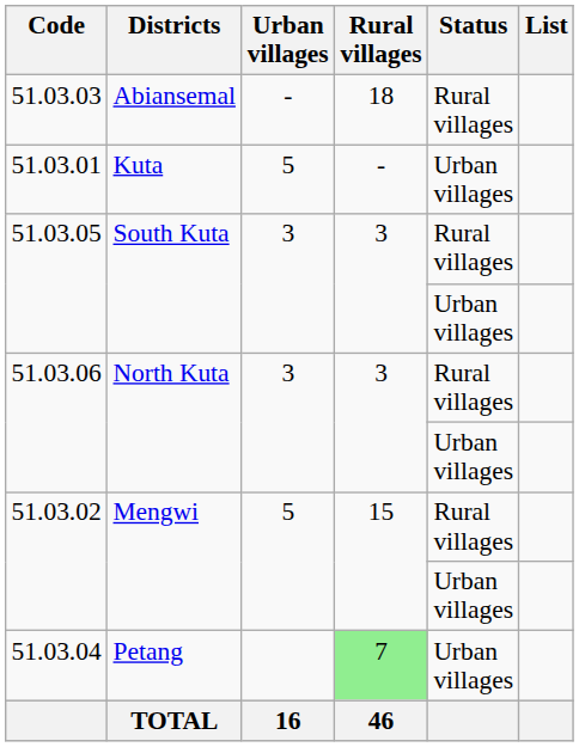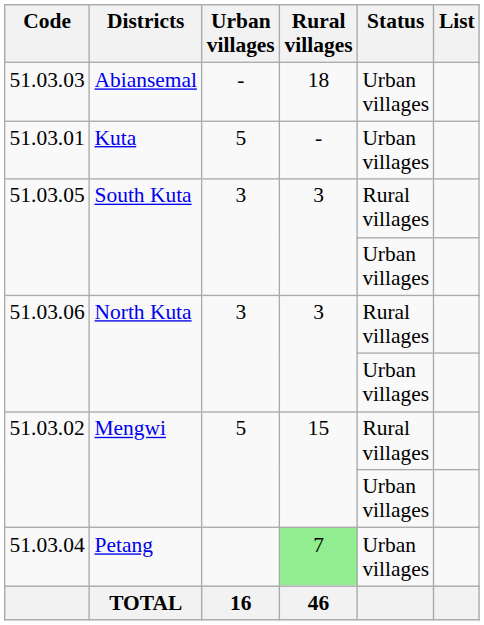 <table class="wikitable sortable">
 <tr valign="top" style="background-color: #ccc;">
 <th>Code</th>
 <th>Districts</th>
 <th>Urban <br>villages</th>
 <th>Rural <br>villages</th>
 <th>Status</th>
 <th>List</th>
 </tr>
 <tr valign="top">
 <td>51.03.03</td>
 <td><a href='#'>Abiansemal</a></td>
 <td align="center">-</td>
 <td align="center">18</td>
-<td>Rural<br>villages</td>
+<td>Urban<br>villages</td>
 <td></td>
 </tr>
 <tr valign="top">
 <td>51.03.01</td>
 <td><a href='#'>Kuta</a></td>
 <td align="center">5</td>
 <td align="center">-</td>
 <td>Urban<br>villages</td>
 <td></td>
 </tr>
 <tr valign="top">
 <td rowspan="2">51.03.05</td>
 <td rowspan="2"><a href='#'>South Kuta</a></td>
 <td rowspan="2" align="center">3</td>
 <td rowspan="2" align="center">3</td>
 <td>Rural<br>villages</td>
 <td></td>
 </tr>
 <tr>
 <td>Urban <br>villages</td>
 <td></td>
 </tr>
 <tr valign="top">
 <td rowspan="2">51.03.06</td>
 <td rowspan="2"><a href='#'>North Kuta</a></td>
 <td rowspan="2" align="center">3</td>
 <td rowspan="2" align="center">3</td>
 <td>Rural<br>villages</td>
 <td></td>
 </tr>
 <tr>
 <td>Urban<br>villages</td>
 <td></td>
 </tr>
 <tr valign="top">
 <td rowspan="2">51.03.02</td>
 <td rowspan="2"><a href='#'>Mengwi</a></td>
 <td rowspan="2" align="center">5</td>
 <td rowspan="2" align="center">15</td>
 <td>Rural<br>villages</td>
 <td></td>
 </tr>
 <tr>
 <td>Urban<br>villages</td>
 <td></td>
 </tr>
 <tr valign="top">
 <td>51.03.04</td>
 <td><a href='#'>Petang</a></td>
 <td align="center"></td>
 <td align="center" style="background: lightgreen;">7</td>
 <td>Urban<br>villages</td>
 <td></td>
 </tr>
 <tr valign="top" style="background-color: #ccc;">
 <th></th>
 <th>TOTAL</th>
 <th>16</th>
 <th>46</th>
 <th></th>
 <th></th>
 </tr>
 </table>
